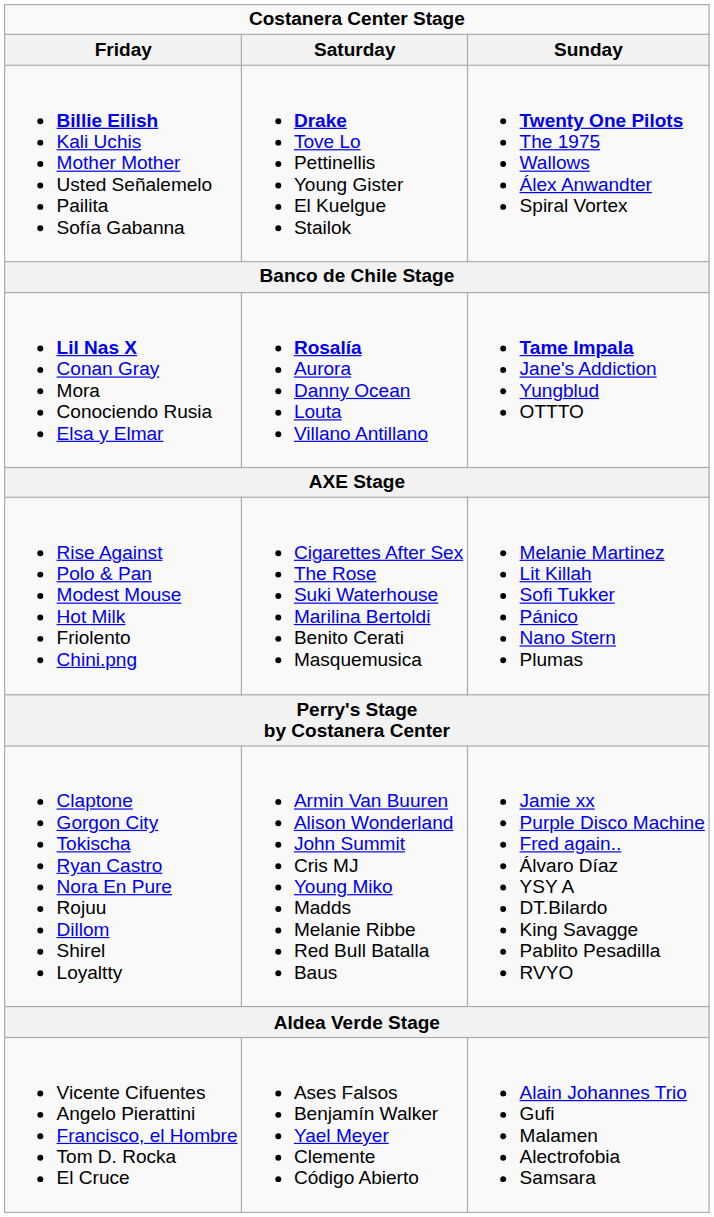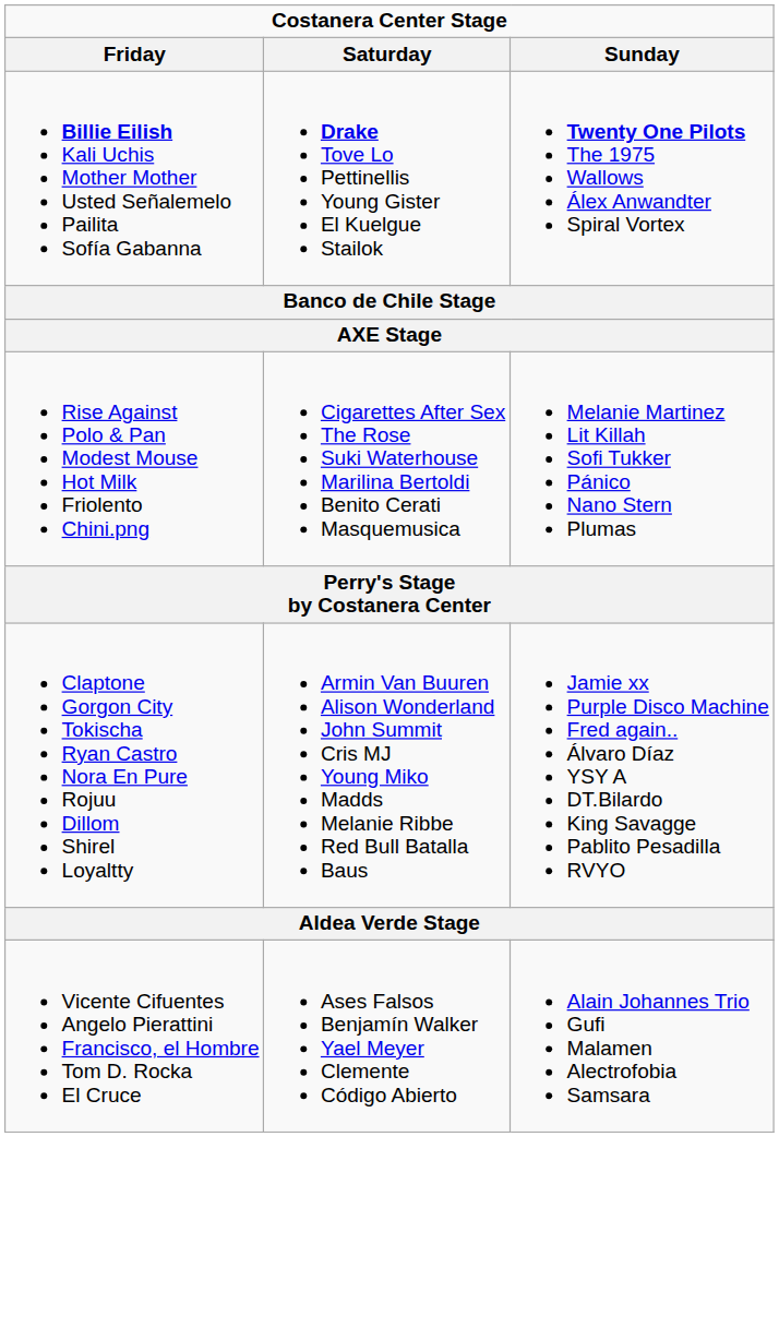 <table class="wikitable">
 <tr>
 <td colspan="3" align="center"><strong>Costanera Center Stage</strong></td>
 </tr>
 <tr>
 <th>Friday</th>
 <th>Saturday</th>
 <th>Sunday</th>
 </tr>
 <tr valign="top">
 <td><br><ul><li><strong><a href='#'>Billie Eilish</a></strong></li><li><a href='#'>Kali Uchis</a></li><li><a href='#'>Mother Mother</a></li><li>Usted Señalemelo</li><li>Pailita</li><li>Sofía Gabanna</li></ul></td>
 <td><br><ul><li><strong><a href='#'>Drake</a></strong></li><li><a href='#'>Tove Lo</a></li><li>Pettinellis</li><li>Young Gister</li><li>El Kuelgue</li><li>Stailok</li></ul></td>
 <td><br><ul><li><strong><a href='#'>Twenty One Pilots</a></strong></li><li><a href='#'>The 1975</a></li><li><a href='#'>Wallows</a></li><li><a href='#'>Álex Anwandter</a></li><li>Spiral Vortex</li></ul></td>
 </tr>
 <tr>
 <th colspan="3">Banco de Chile Stage</th>
-</tr>
-<tr valign="top">
-<td><br><ul><li><strong><a href='#'>Lil Nas X</a></strong></li><li><a href='#'>Conan Gray</a></li><li>Mora</li><li>Conociendo Rusia</li><li><a href='#'>Elsa y Elmar</a></li></ul></td>
-<td><br><ul><li><strong><a href='#'>Rosalía</a></strong></li><li><a href='#'>Aurora</a></li><li><a href='#'>Danny Ocean</a></li><li><a href='#'>Louta</a></li><li><a href='#'>Villano Antillano</a></li></ul></td>
-<td><br><ul><li><strong><a href='#'>Tame Impala</a></strong></li><li><a href='#'>Jane's Addiction</a></li><li><a href='#'>Yungblud</a></li><li>OTTTO</li></ul></td>
 </tr>
 <tr>
 <th colspan="3">AXE Stage</th>
 </tr>
 <tr valign="top">
 <td><br><ul><li><a href='#'>Rise Against</a></li><li><a href='#'>Polo & Pan</a></li><li><a href='#'>Modest Mouse</a></li><li><a href='#'>Hot Milk</a></li><li>Friolento</li><li><a href='#'>Chini.png</a></li></ul></td>
 <td><br><ul><li><a href='#'>Cigarettes After Sex</a></li><li><a href='#'>The Rose</a></li><li><a href='#'>Suki Waterhouse</a></li><li><a href='#'>Marilina Bertoldi</a></li><li>Benito Cerati</li><li>Masquemusica</li></ul></td>
 <td><br><ul><li><a href='#'>Melanie Martinez</a></li><li><a href='#'>Lit Killah</a></li><li><a href='#'>Sofi Tukker</a></li><li><a href='#'>Pánico</a></li><li><a href='#'>Nano Stern</a></li><li>Plumas</li></ul></td>
 </tr>
 <tr>
 <th colspan="3">Perry's Stage<br>by Costanera Center</th>
 </tr>
 <tr valign="top">
 <td><br><ul><li><a href='#'>Claptone</a></li><li><a href='#'>Gorgon City</a></li><li><a href='#'>Tokischa</a></li><li><a href='#'>Ryan Castro</a></li><li><a href='#'>Nora En Pure</a></li><li>Rojuu</li><li><a href='#'>Dillom</a></li><li>Shirel</li><li>Loyaltty</li></ul></td>
 <td><br><ul><li><a href='#'>Armin Van Buuren</a></li><li><a href='#'>Alison Wonderland</a></li><li><a href='#'>John Summit</a></li><li>Cris MJ</li><li><a href='#'>Young Miko</a></li><li>Madds</li><li>Melanie Ribbe</li><li>Red Bull Batalla</li><li>Baus</li></ul></td>
 <td><br><ul><li><a href='#'>Jamie xx</a></li><li><a href='#'>Purple Disco Machine</a></li><li><a href='#'>Fred again..</a></li><li>Álvaro Díaz</li><li>YSY A</li><li>DT.Bilardo</li><li>King Savagge</li><li>Pablito Pesadilla</li><li>RVYO</li></ul></td>
 </tr>
 <tr>
 <th colspan="3">Aldea Verde Stage</th>
 </tr>
 <tr valign="top">
 <td><br><ul><li>Vicente Cifuentes</li><li>Angelo Pierattini</li><li><a href='#'>Francisco, el Hombre</a></li><li>Tom D. Rocka</li><li>El Cruce</li></ul></td>
 <td><br><ul><li>Ases Falsos</li><li>Benjamín Walker</li><li><a href='#'>Yael Meyer</a></li><li>Clemente</li><li>Código Abierto</li></ul></td>
 <td><br><ul><li><a href='#'>Alain Johannes Trio</a></li><li>Gufi</li><li>Malamen</li><li>Alectrofobia</li><li>Samsara</li></ul></td>
 </tr>
 </table>
